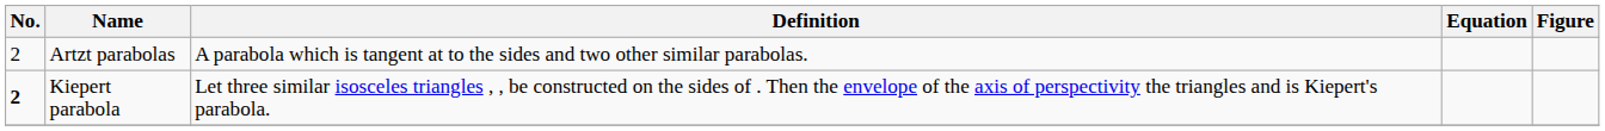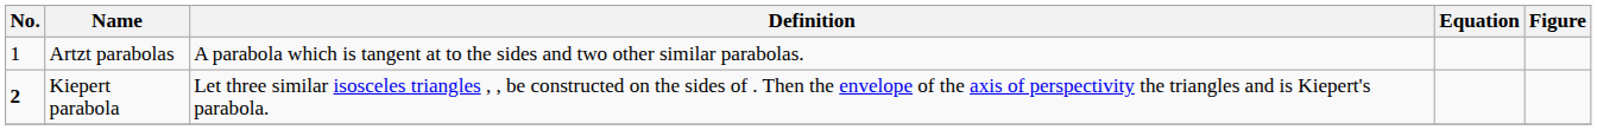 <table class="wikitable">
 <tr>
 <th>No.</th>
 <th>Name</th>
 <th>Definition</th>
 <th>Equation</th>
 <th>Figure</th>
 </tr>
 <tr>
-<td>2</td>
+<td>1</td>
 <td>Artzt parabolas</td>
 <td>A parabola which is tangent at  to the sides  and two other similar parabolas.</td>
 <td style="text-align: center;"></td>
 <td></td>
 </tr>
 <tr>
 <td><strong>2</strong></td>
 <td>Kiepert parabola</td>
 <td>Let three similar <a href='#'>isosceles triangles</a> , ,  be constructed on the sides of . Then the <a href='#'>envelope</a> of the <a href='#'>axis of perspectivity</a> the triangles  and  is Kiepert's parabola.</td>
 <td style="text-align: center;"></td>
 <td></td>
 </tr>
 <tr>
 </tr>
 </table>
